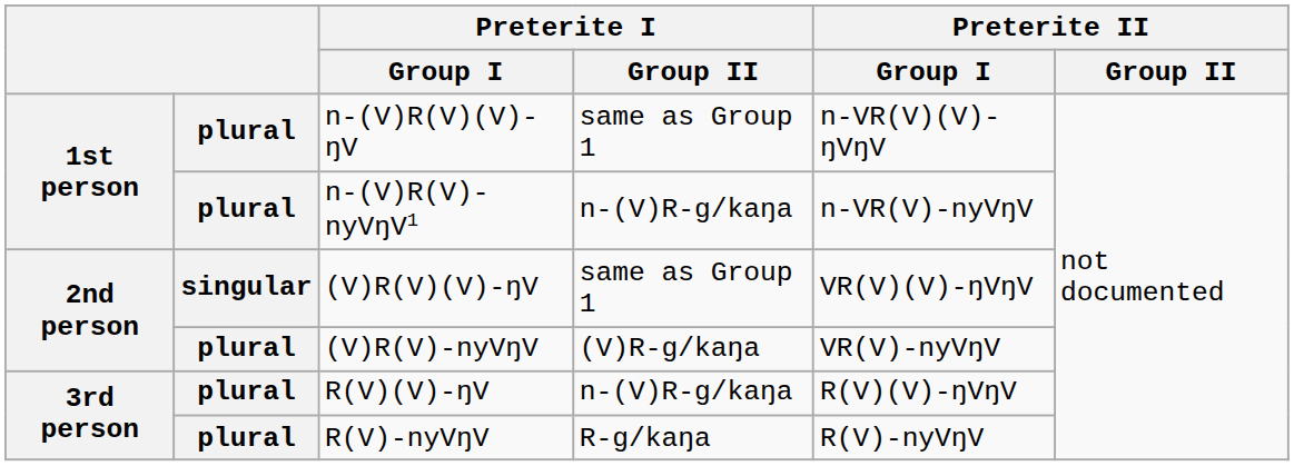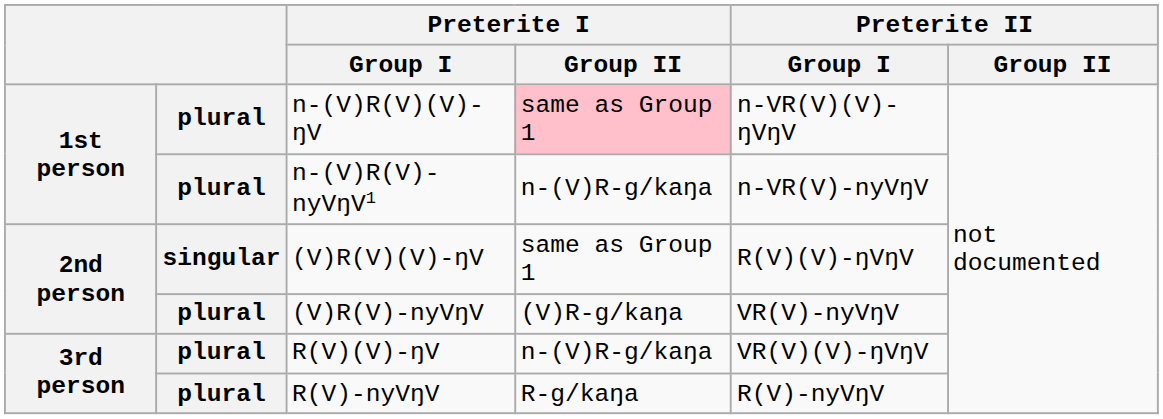 <table class="wikitable">
 <tr>
 <th colspan="2" rowspan="2"></th>
 <th colspan="2">Preterite I</th>
 <th colspan="2">Preterite II</th>
 </tr>
 <tr>
 <th>Group I</th>
 <th>Group II</th>
 <th>Group I</th>
 <th>Group II</th>
 </tr>
 <tr>
 <th rowspan="2">1st person</th>
 <th>plural</th>
 <td>n-(V)R(V)(V)-ŋV</td>
-<td>same as Group 1</td>
+<td style="background: pink;">same as Group 1</td>
 <td>n-VR(V)(V)-ŋVŋV</td>
 <td rowspan="6">not documented</td>
 </tr>
 <tr>
 <th>plural</th>
 <td>n-(V)R(V)-nyVŋV<small><sup>1</sup></small></td>
 <td>n-(V)R-g/kaŋa</td>
 <td>n-VR(V)-nyVŋV</td>
 </tr>
 <tr>
 <th rowspan="2">2nd person</th>
 <th>singular</th>
 <td>(V)R(V)(V)-ŋV</td>
 <td>same as Group 1</td>
-<td>VR(V)(V)-ŋVŋV</td>
+<td>R(V)(V)-ŋVŋV</td>
 </tr>
 <tr>
 <th>plural</th>
 <td>(V)R(V)-nyVŋV</td>
 <td>(V)R-g/kaŋa</td>
 <td>VR(V)-nyVŋV</td>
 </tr>
 <tr>
 <th rowspan="2">3rd person</th>
 <th>plural</th>
 <td>R(V)(V)-ŋV</td>
 <td>n-(V)R-g/kaŋa</td>
-<td>R(V)(V)-ŋVŋV</td>
+<td>VR(V)(V)-ŋVŋV</td>
 </tr>
 <tr>
 <th>plural</th>
 <td>R(V)-nyVŋV</td>
 <td>R-g/kaŋa</td>
 <td>R(V)-nyVŋV</td>
 </tr>
 </table>
